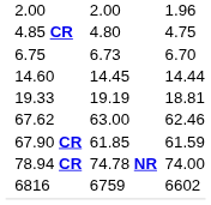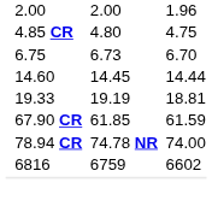 <table>
 <tr>
 <td></td>
 <td></td>
 <td>2.00</td>
 <td></td>
 <td>2.00</td>
 <td></td>
 <td>1.96</td>
 </tr>
 <tr>
 <td></td>
 <td></td>
 <td>4.85 <strong><a href='#'>CR</a></strong></td>
 <td></td>
 <td>4.80 <strong></strong></td>
 <td></td>
 <td>4.75</td>
 </tr>
 <tr>
 <td></td>
 <td></td>
 <td>6.75</td>
 <td></td>
 <td>6.73</td>
 <td></td>
 <td>6.70</td>
 </tr>
 <tr>
 <td></td>
 <td></td>
 <td>14.60</td>
 <td></td>
 <td>14.45</td>
 <td></td>
 <td>14.44</td>
 </tr>
 <tr>
 <td></td>
 <td></td>
 <td>19.33</td>
 <td></td>
 <td>19.19</td>
 <td></td>
 <td>18.81</td>
 </tr>
 <tr>
 <td></td>
 <td></td>
-<td>67.62</td>
-<td></td>
-<td>63.00</td>
-<td></td>
-<td>62.46</td>
-</tr>
-<tr>
-<td></td>
-<td></td>
 <td>67.90 <strong><a href='#'>CR</a></strong></td>
 <td></td>
 <td>61.85</td>
 <td></td>
 <td>61.59</td>
 </tr>
 <tr>
 <td></td>
 <td></td>
 <td>78.94 <strong><a href='#'>CR</a></strong></td>
 <td></td>
 <td>74.78 <strong><a href='#'>NR</a></strong></td>
 <td></td>
 <td>74.00</td>
 </tr>
 <tr>
 <td></td>
 <td></td>
 <td>6816</td>
 <td></td>
 <td>6759</td>
 <td></td>
 <td>6602</td>
 </tr>
 <tr bgcolor=e8e8e8>
 <td colspan=7></td>
 </tr>
 </table>
